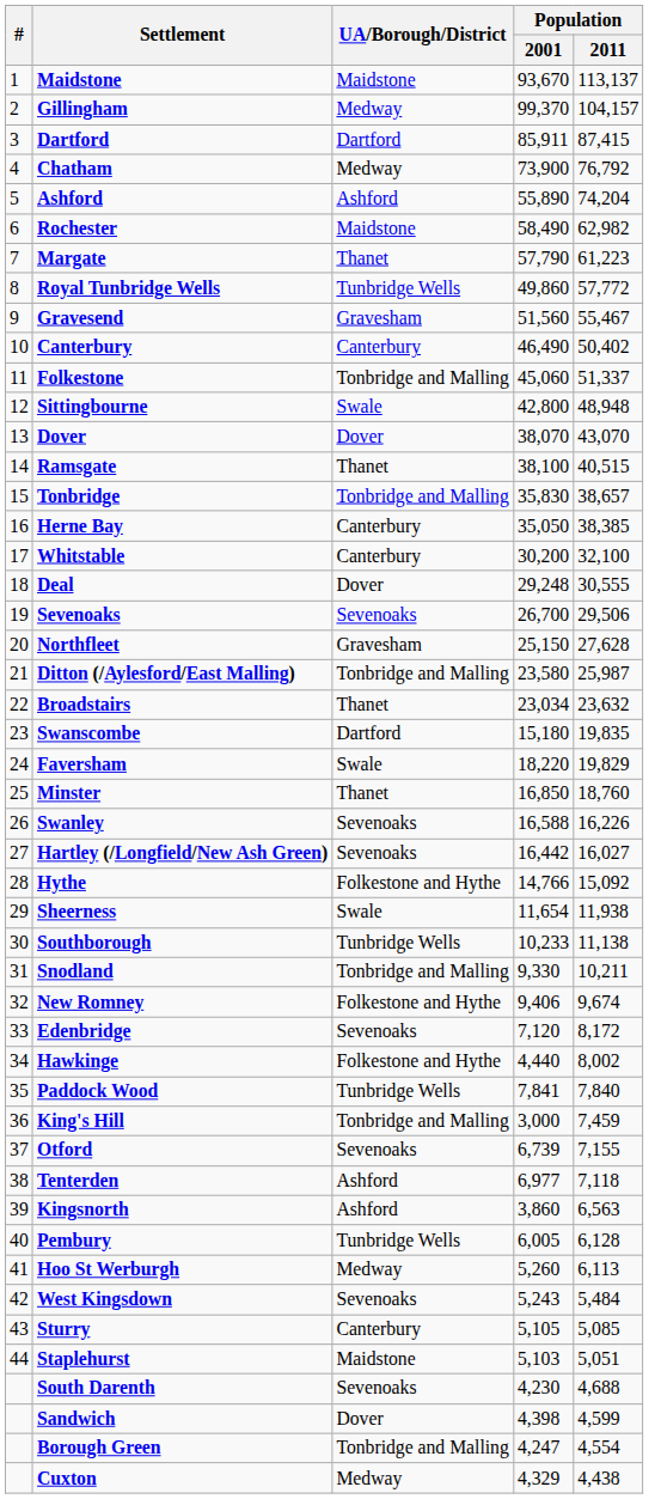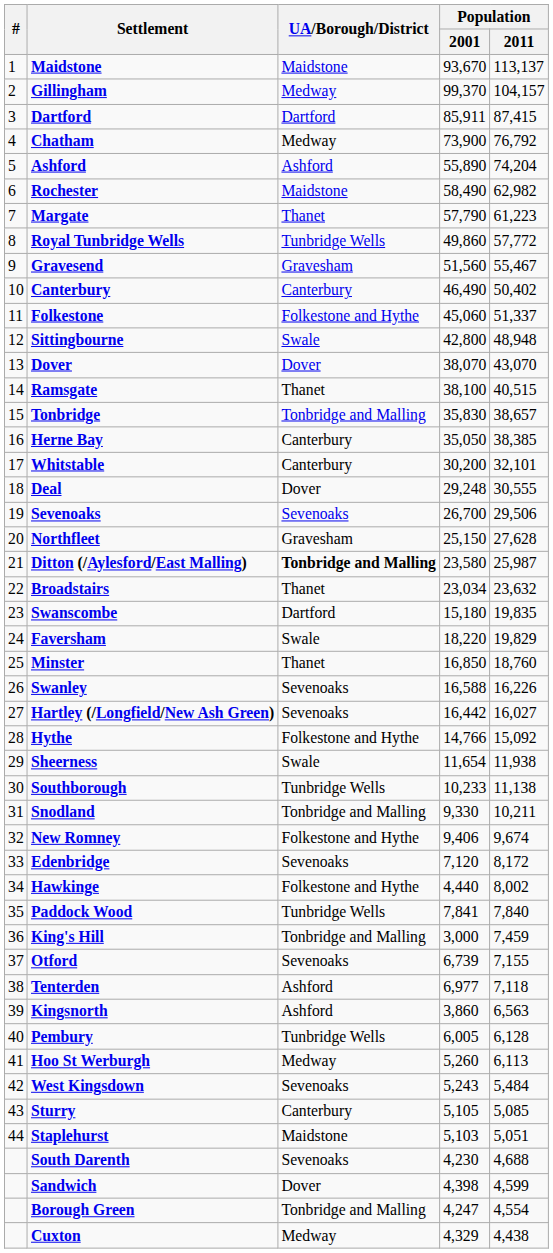 <table class="wikitable sortable">
 <tr>
 <th rowspan="2">#</th>
 <th rowspan="2">Settlement</th>
 <th rowspan="2"><a href='#'>UA</a>/Borough/District</th>
 <th colspan="2">Population<strong></strong></th>
 </tr>
 <tr>
 <th>2001</th>
 <th>2011</th>
 </tr>
 <tr>
 <td>1</td>
 <td><strong><a href='#'>Maidstone</a></strong></td>
 <td><a href='#'>Maidstone</a></td>
 <td>93,670</td>
 <td>113,137</td>
 </tr>
 <tr>
 <td>2</td>
 <td><a href='#'><strong>Gillingham</strong></a></td>
 <td><a href='#'>Medway</a></td>
 <td>99,370</td>
 <td>104,157</td>
 </tr>
 <tr>
 <td>3</td>
 <td><strong><a href='#'>Dartford</a></strong></td>
 <td><a href='#'>Dartford</a></td>
 <td>85,911</td>
 <td>87,415</td>
 </tr>
 <tr>
 <td>4</td>
 <td><a href='#'><strong>Chatham</strong></a></td>
 <td>Medway</td>
 <td>73,900</td>
 <td>76,792</td>
 </tr>
 <tr>
 <td>5</td>
 <td><a href='#'><strong>Ashford</strong></a></td>
 <td><a href='#'>Ashford</a></td>
 <td>55,890</td>
 <td>74,204</td>
 </tr>
 <tr>
 <td>6</td>
 <td><a href='#'><strong>Rochester</strong></a></td>
 <td><a href='#'>Maidstone</a></td>
 <td>58,490</td>
 <td>62,982</td>
 </tr>
 <tr>
 <td>7</td>
 <td><strong><a href='#'>Margate</a></strong></td>
 <td><a href='#'>Thanet</a></td>
 <td>57,790</td>
 <td>61,223</td>
 </tr>
 <tr>
 <td>8</td>
 <td><strong><a href='#'>Royal Tunbridge Wells</a></strong></td>
 <td><a href='#'>Tunbridge Wells</a></td>
 <td>49,860</td>
 <td>57,772</td>
 </tr>
 <tr>
 <td>9</td>
 <td><strong><a href='#'>Gravesend</a></strong></td>
 <td><a href='#'>Gravesham</a></td>
 <td>51,560</td>
 <td>55,467</td>
 </tr>
 <tr>
 <td>10</td>
 <td><strong><a href='#'>Canterbury</a></strong></td>
 <td><a href='#'>Canterbury</a></td>
 <td>46,490</td>
 <td>50,402</td>
 </tr>
 <tr>
 <td>11</td>
 <td><strong><a href='#'>Folkestone</a></strong></td>
-<td>Tonbridge and Malling</td>
+<td><a href='#'>Folkestone and Hythe</a></td>
 <td>45,060</td>
 <td>51,337</td>
 </tr>
 <tr>
 <td>12</td>
 <td><strong><a href='#'>Sittingbourne</a></strong></td>
 <td><a href='#'>Swale</a></td>
 <td>42,800</td>
 <td>48,948</td>
 </tr>
 <tr>
 <td>13</td>
 <td><strong><a href='#'>Dover</a></strong></td>
 <td><a href='#'>Dover</a></td>
 <td>38,070</td>
 <td>43,070</td>
 </tr>
 <tr>
 <td>14</td>
 <td><strong><a href='#'>Ramsgate</a></strong></td>
 <td>Thanet</td>
 <td>38,100</td>
 <td>40,515</td>
 </tr>
 <tr>
 <td>15</td>
 <td><strong><a href='#'>Tonbridge</a></strong></td>
 <td><a href='#'>Tonbridge and Malling</a></td>
 <td>35,830</td>
 <td>38,657</td>
 </tr>
 <tr>
 <td>16</td>
 <td><a href='#'><strong>Herne Bay</strong></a></td>
 <td>Canterbury</td>
 <td>35,050</td>
 <td>38,385</td>
 </tr>
 <tr>
 <td>17</td>
 <td><strong><a href='#'>Whitstable</a></strong></td>
 <td>Canterbury</td>
 <td>30,200</td>
-<td>32,100</td>
+<td>32,101</td>
 </tr>
 <tr>
 <td>18</td>
 <td><a href='#'><strong>Deal</strong></a></td>
 <td>Dover</td>
 <td>29,248</td>
 <td>30,555</td>
 </tr>
 <tr>
 <td>19</td>
 <td><strong><a href='#'>Sevenoaks</a></strong></td>
 <td><a href='#'>Sevenoaks</a></td>
 <td>26,700</td>
 <td>29,506</td>
 </tr>
 <tr>
 <td>20</td>
 <td><strong><a href='#'>Northfleet</a></strong></td>
 <td>Gravesham</td>
 <td>25,150</td>
 <td>27,628</td>
 </tr>
 <tr>
 <td>21</td>
 <td><strong><a href='#'>Ditton</a> (/<a href='#'>Aylesford</a>/<a href='#'>East Malling</a>)</strong></td>
-<td>Tonbridge and Malling</td>
+<td><strong>Tonbridge and Malling</strong></td>
 <td>23,580</td>
 <td>25,987</td>
 </tr>
 <tr>
 <td>22</td>
 <td><strong><a href='#'>Broadstairs</a></strong></td>
 <td>Thanet</td>
 <td>23,034</td>
 <td>23,632</td>
 </tr>
 <tr>
 <td>23</td>
 <td><strong><a href='#'>Swanscombe</a></strong></td>
 <td>Dartford</td>
 <td>15,180</td>
 <td>19,835</td>
 </tr>
 <tr>
 <td>24</td>
 <td><strong><a href='#'>Faversham</a></strong></td>
 <td>Swale</td>
 <td>18,220</td>
 <td>19,829</td>
 </tr>
 <tr>
 <td>25</td>
 <td><a href='#'><strong>Minster</strong></a></td>
 <td>Thanet</td>
 <td>16,850</td>
 <td>18,760</td>
 </tr>
 <tr>
 <td>26</td>
 <td><strong><a href='#'>Swanley</a></strong></td>
 <td>Sevenoaks</td>
 <td>16,588</td>
 <td>16,226</td>
 </tr>
 <tr>
 <td>27</td>
 <td><strong><a href='#'>Hartley</a> (/<a href='#'>Longfield</a>/<a href='#'>New Ash Green</a>)</strong></td>
 <td>Sevenoaks</td>
 <td>16,442</td>
 <td>16,027</td>
 </tr>
 <tr>
 <td>28</td>
 <td><strong><a href='#'>Hythe</a></strong></td>
 <td>Folkestone and Hythe</td>
 <td>14,766</td>
 <td>15,092</td>
 </tr>
 <tr>
 <td>29</td>
 <td><strong><a href='#'>Sheerness</a></strong></td>
 <td>Swale</td>
 <td>11,654</td>
 <td>11,938</td>
 </tr>
 <tr>
 <td>30</td>
 <td><strong><a href='#'>Southborough</a></strong></td>
 <td>Tunbridge Wells</td>
 <td>10,233</td>
 <td>11,138</td>
 </tr>
 <tr>
 <td>31</td>
 <td><strong><a href='#'>Snodland</a></strong></td>
 <td>Tonbridge and Malling</td>
 <td>9,330</td>
 <td>10,211</td>
 </tr>
 <tr>
 <td>32</td>
 <td><strong><a href='#'>New Romney</a></strong></td>
 <td>Folkestone and Hythe</td>
 <td>9,406</td>
 <td>9,674</td>
 </tr>
 <tr>
 <td>33</td>
 <td><strong><a href='#'>Edenbridge</a></strong></td>
 <td>Sevenoaks</td>
 <td>7,120</td>
 <td>8,172</td>
 </tr>
 <tr>
 <td>34</td>
 <td><strong><a href='#'>Hawkinge</a></strong></td>
 <td>Folkestone and Hythe</td>
 <td>4,440</td>
 <td>8,002</td>
 </tr>
 <tr>
 <td>35</td>
 <td><strong><a href='#'>Paddock Wood</a></strong></td>
 <td>Tunbridge Wells</td>
 <td>7,841</td>
 <td>7,840</td>
 </tr>
 <tr>
 <td>36</td>
 <td><strong><a href='#'>King's Hill</a></strong></td>
 <td>Tonbridge and Malling</td>
 <td>3,000</td>
 <td>7,459</td>
 </tr>
 <tr>
 <td>37</td>
 <td><strong><a href='#'>Otford</a></strong></td>
 <td>Sevenoaks</td>
 <td>6,739</td>
 <td>7,155</td>
 </tr>
 <tr>
 <td>38</td>
 <td><strong><a href='#'>Tenterden</a></strong></td>
 <td>Ashford</td>
 <td>6,977</td>
 <td>7,118</td>
 </tr>
 <tr>
 <td>39</td>
 <td><strong><a href='#'>Kingsnorth</a></strong></td>
 <td>Ashford</td>
 <td>3,860</td>
 <td>6,563</td>
 </tr>
 <tr>
 <td>40</td>
 <td><strong><a href='#'>Pembury</a></strong></td>
 <td>Tunbridge Wells</td>
 <td>6,005</td>
 <td>6,128</td>
 </tr>
 <tr>
 <td>41</td>
 <td><strong><a href='#'>Hoo St Werburgh</a></strong></td>
 <td>Medway</td>
 <td>5,260</td>
 <td>6,113</td>
 </tr>
 <tr>
 <td>42</td>
 <td><strong><a href='#'>West Kingsdown</a></strong></td>
 <td>Sevenoaks</td>
 <td>5,243</td>
 <td>5,484</td>
 </tr>
 <tr>
 <td>43</td>
 <td><strong><a href='#'>Sturry</a></strong></td>
 <td>Canterbury</td>
 <td>5,105</td>
 <td>5,085</td>
 </tr>
 <tr>
 <td>44</td>
 <td><strong><a href='#'>Staplehurst</a></strong></td>
 <td>Maidstone</td>
 <td>5,103</td>
 <td>5,051</td>
 </tr>
 <tr>
 <td></td>
 <td><strong><a href='#'>South Darenth</a></strong></td>
 <td>Sevenoaks</td>
 <td>4,230</td>
 <td>4,688</td>
 </tr>
 <tr>
 <td></td>
 <td><strong><a href='#'>Sandwich</a></strong></td>
 <td>Dover</td>
 <td>4,398</td>
 <td>4,599</td>
 </tr>
 <tr>
 <td></td>
 <td><strong><a href='#'>Borough Green</a></strong></td>
 <td>Tonbridge and Malling</td>
 <td>4,247</td>
 <td>4,554</td>
 </tr>
 <tr>
 <td></td>
 <td><strong><a href='#'>Cuxton</a></strong></td>
 <td>Medway</td>
 <td>4,329</td>
 <td>4,438</td>
 </tr>
 </table>
